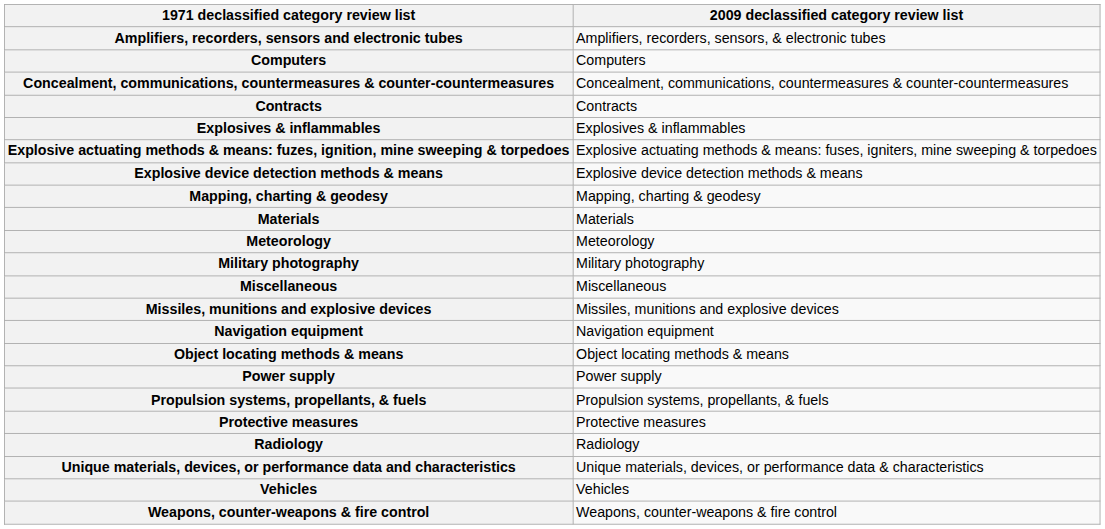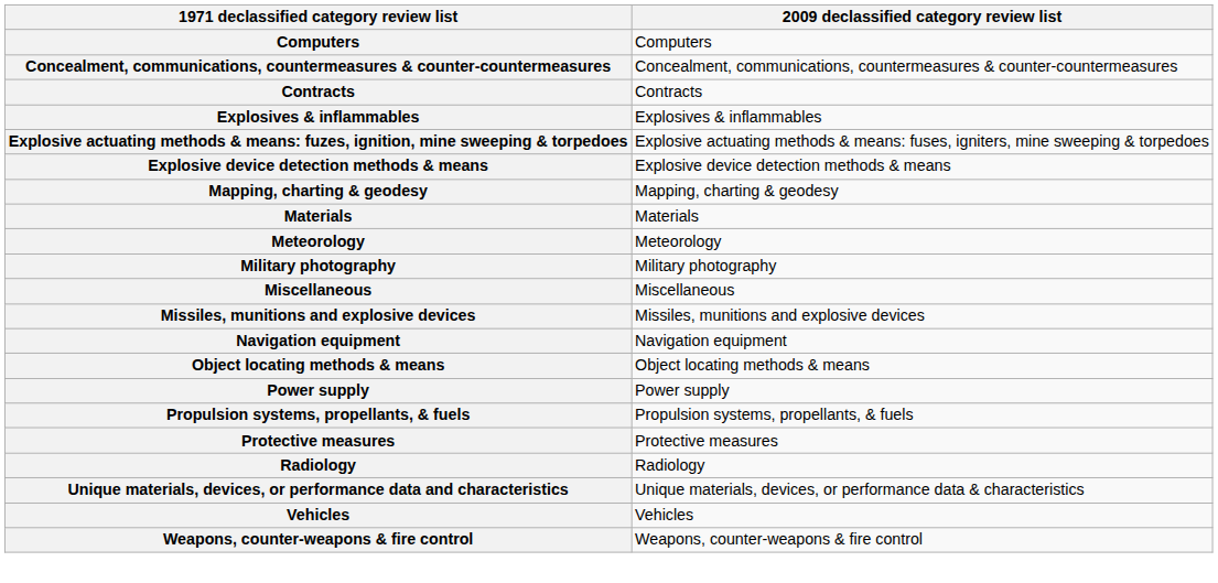 <table class="wikitable plainrowheaders">
 <tr>
 <th scope="col">1971 declassified category review list</th>
 <th scope="col">2009 declassified category review list</th>
-</tr>
-<tr>
-<th scope="row">Amplifiers, recorders, sensors and electronic tubes</th>
-<td>Amplifiers, recorders, sensors, & electronic tubes</td>
 </tr>
 <tr>
 <th scope="row">Computers</th>
 <td>Computers</td>
 </tr>
 <tr>
 <th scope="row">Concealment, communications, countermeasures & counter-countermeasures</th>
 <td>Concealment, communications, countermeasures & counter-countermeasures</td>
 </tr>
 <tr>
 <th scope="row">Contracts</th>
 <td>Contracts</td>
 </tr>
 <tr>
 <th scope="row">Explosives & inflammables</th>
 <td>Explosives & inflammables</td>
 </tr>
 <tr>
 <th scope="row">Explosive actuating methods & means: fuzes, ignition, mine sweeping & torpedoes</th>
 <td>Explosive actuating methods & means: fuses, igniters, mine sweeping & torpedoes</td>
 </tr>
 <tr>
 <th scope="row">Explosive device detection methods & means</th>
 <td>Explosive device detection methods & means</td>
 </tr>
 <tr>
 <th scope="row">Mapping, charting & geodesy</th>
 <td>Mapping, charting & geodesy</td>
 </tr>
 <tr>
 <th scope="row">Materials</th>
 <td>Materials</td>
 </tr>
 <tr>
 <th scope="row">Meteorology</th>
 <td>Meteorology</td>
 </tr>
 <tr>
 <th scope="row">Military photography</th>
 <td>Military photography</td>
 </tr>
 <tr>
 <th scope="row">Miscellaneous</th>
 <td>Miscellaneous</td>
 </tr>
 <tr>
 <th scope="row">Missiles, munitions and explosive devices</th>
 <td>Missiles, munitions and explosive devices</td>
 </tr>
 <tr>
 <th scope="row">Navigation equipment</th>
 <td>Navigation equipment</td>
 </tr>
 <tr>
 <th scope="row">Object locating methods & means</th>
 <td>Object locating methods & means</td>
 </tr>
 <tr>
 <th scope="row">Power supply</th>
 <td>Power supply</td>
 </tr>
 <tr>
 <th scope="row">Propulsion systems, propellants, & fuels</th>
 <td>Propulsion systems, propellants, & fuels</td>
 </tr>
 <tr>
 <th scope="row">Protective measures</th>
 <td>Protective measures</td>
 </tr>
 <tr>
 <th scope="row">Radiology</th>
 <td>Radiology</td>
 </tr>
 <tr>
 <th scope="row">Unique materials, devices, or performance data and characteristics</th>
 <td>Unique materials, devices, or performance data & characteristics</td>
 </tr>
 <tr>
 <th scope="row">Vehicles</th>
 <td>Vehicles</td>
 </tr>
 <tr>
 <th scope="row">Weapons, counter-weapons & fire control</th>
 <td>Weapons, counter-weapons & fire control</td>
 </tr>
 </table>
